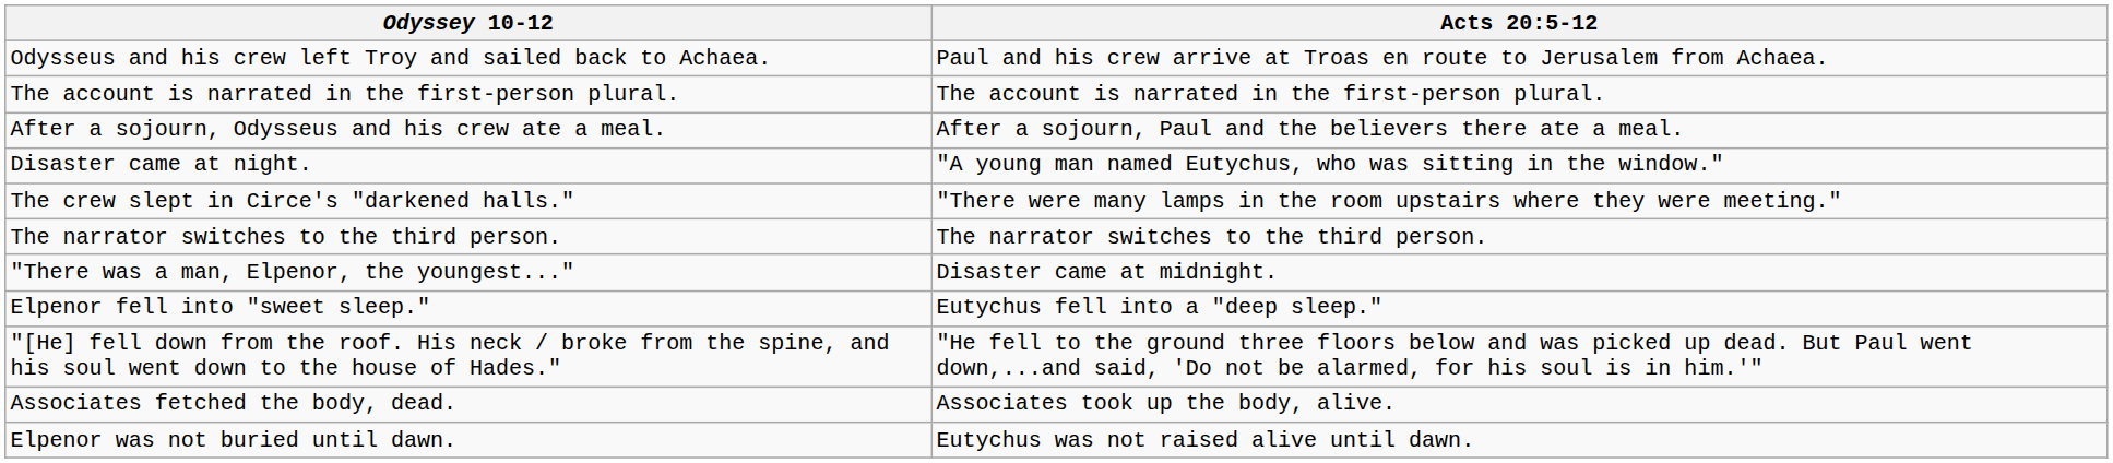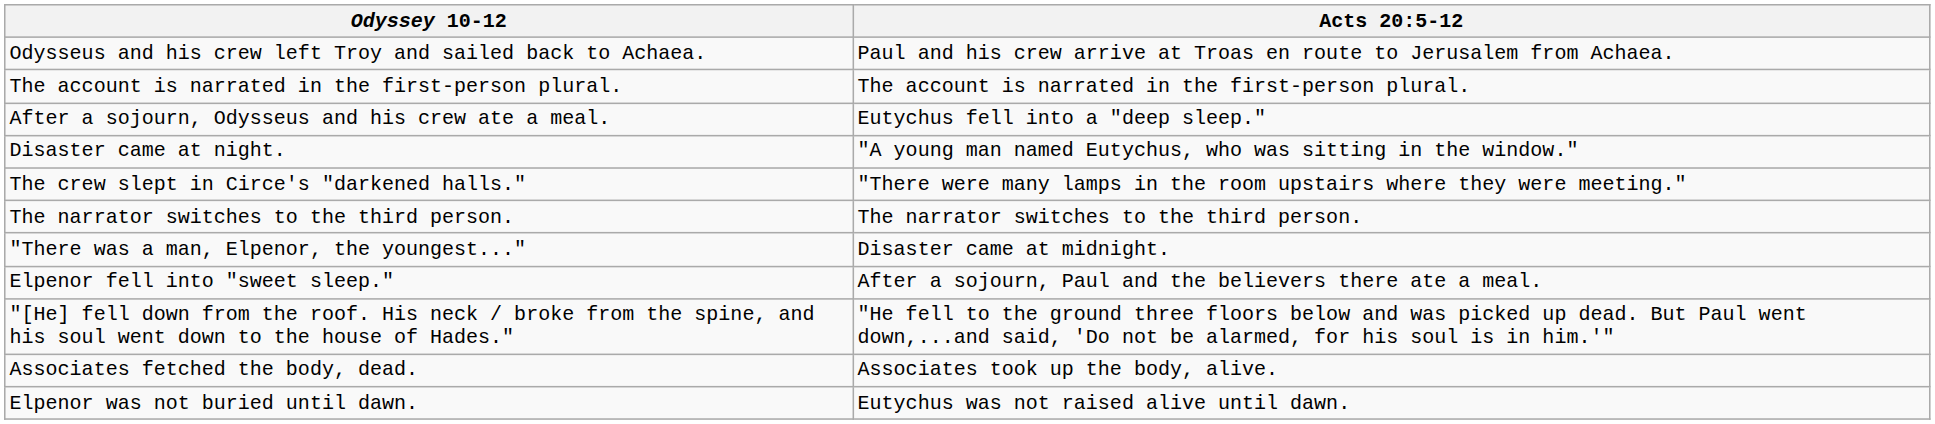 <table class="wikitable">
 <tr>
 <th><em>Odyssey</em> 10-12</th>
 <th>Acts 20:5-12</th>
 </tr>
 <tr>
 <td>Odysseus and his crew left Troy and sailed back to Achaea.</td>
 <td>Paul and his crew arrive at Troas en route to Jerusalem from Achaea.</td>
 </tr>
 <tr>
 <td>The account is narrated in the first-person plural.</td>
 <td>The account is narrated in the first-person plural.</td>
 </tr>
 <tr>
 <td>After a sojourn, Odysseus and his crew ate a meal.</td>
-<td>After a sojourn, Paul and the believers there ate a meal.</td>
+<td>Eutychus fell into a "deep sleep."</td>
 </tr>
 <tr>
 <td>Disaster came at night.</td>
 <td>"A young man named Eutychus, who was sitting in the window."</td>
 </tr>
 <tr>
 <td>The crew slept in Circe's "darkened halls."</td>
 <td>"There were many lamps in the room upstairs where they were meeting."</td>
 </tr>
 <tr>
 <td>The narrator switches to the third person.</td>
 <td>The narrator switches to the third person.</td>
 </tr>
 <tr>
 <td>"There was a man, Elpenor, the youngest..."</td>
 <td>Disaster came at midnight.</td>
 </tr>
 <tr>
 <td>Elpenor fell into "sweet sleep."</td>
-<td>Eutychus fell into a "deep sleep."</td>
+<td>After a sojourn, Paul and the believers there ate a meal.</td>
 </tr>
 <tr>
 <td>"[He] fell down from the roof. His neck / broke from the spine, and his soul went down to the house of Hades."</td>
 <td>"He fell to the ground three floors below and was picked up dead. But Paul went down,...and said, 'Do not be alarmed, for his soul is in him.'"</td>
 </tr>
 <tr>
 <td>Associates fetched the body, dead.</td>
 <td>Associates took up the body, alive.</td>
 </tr>
 <tr>
 <td>Elpenor was not buried until dawn.</td>
 <td>Eutychus was not raised alive until dawn.</td>
 </tr>
 </table>
